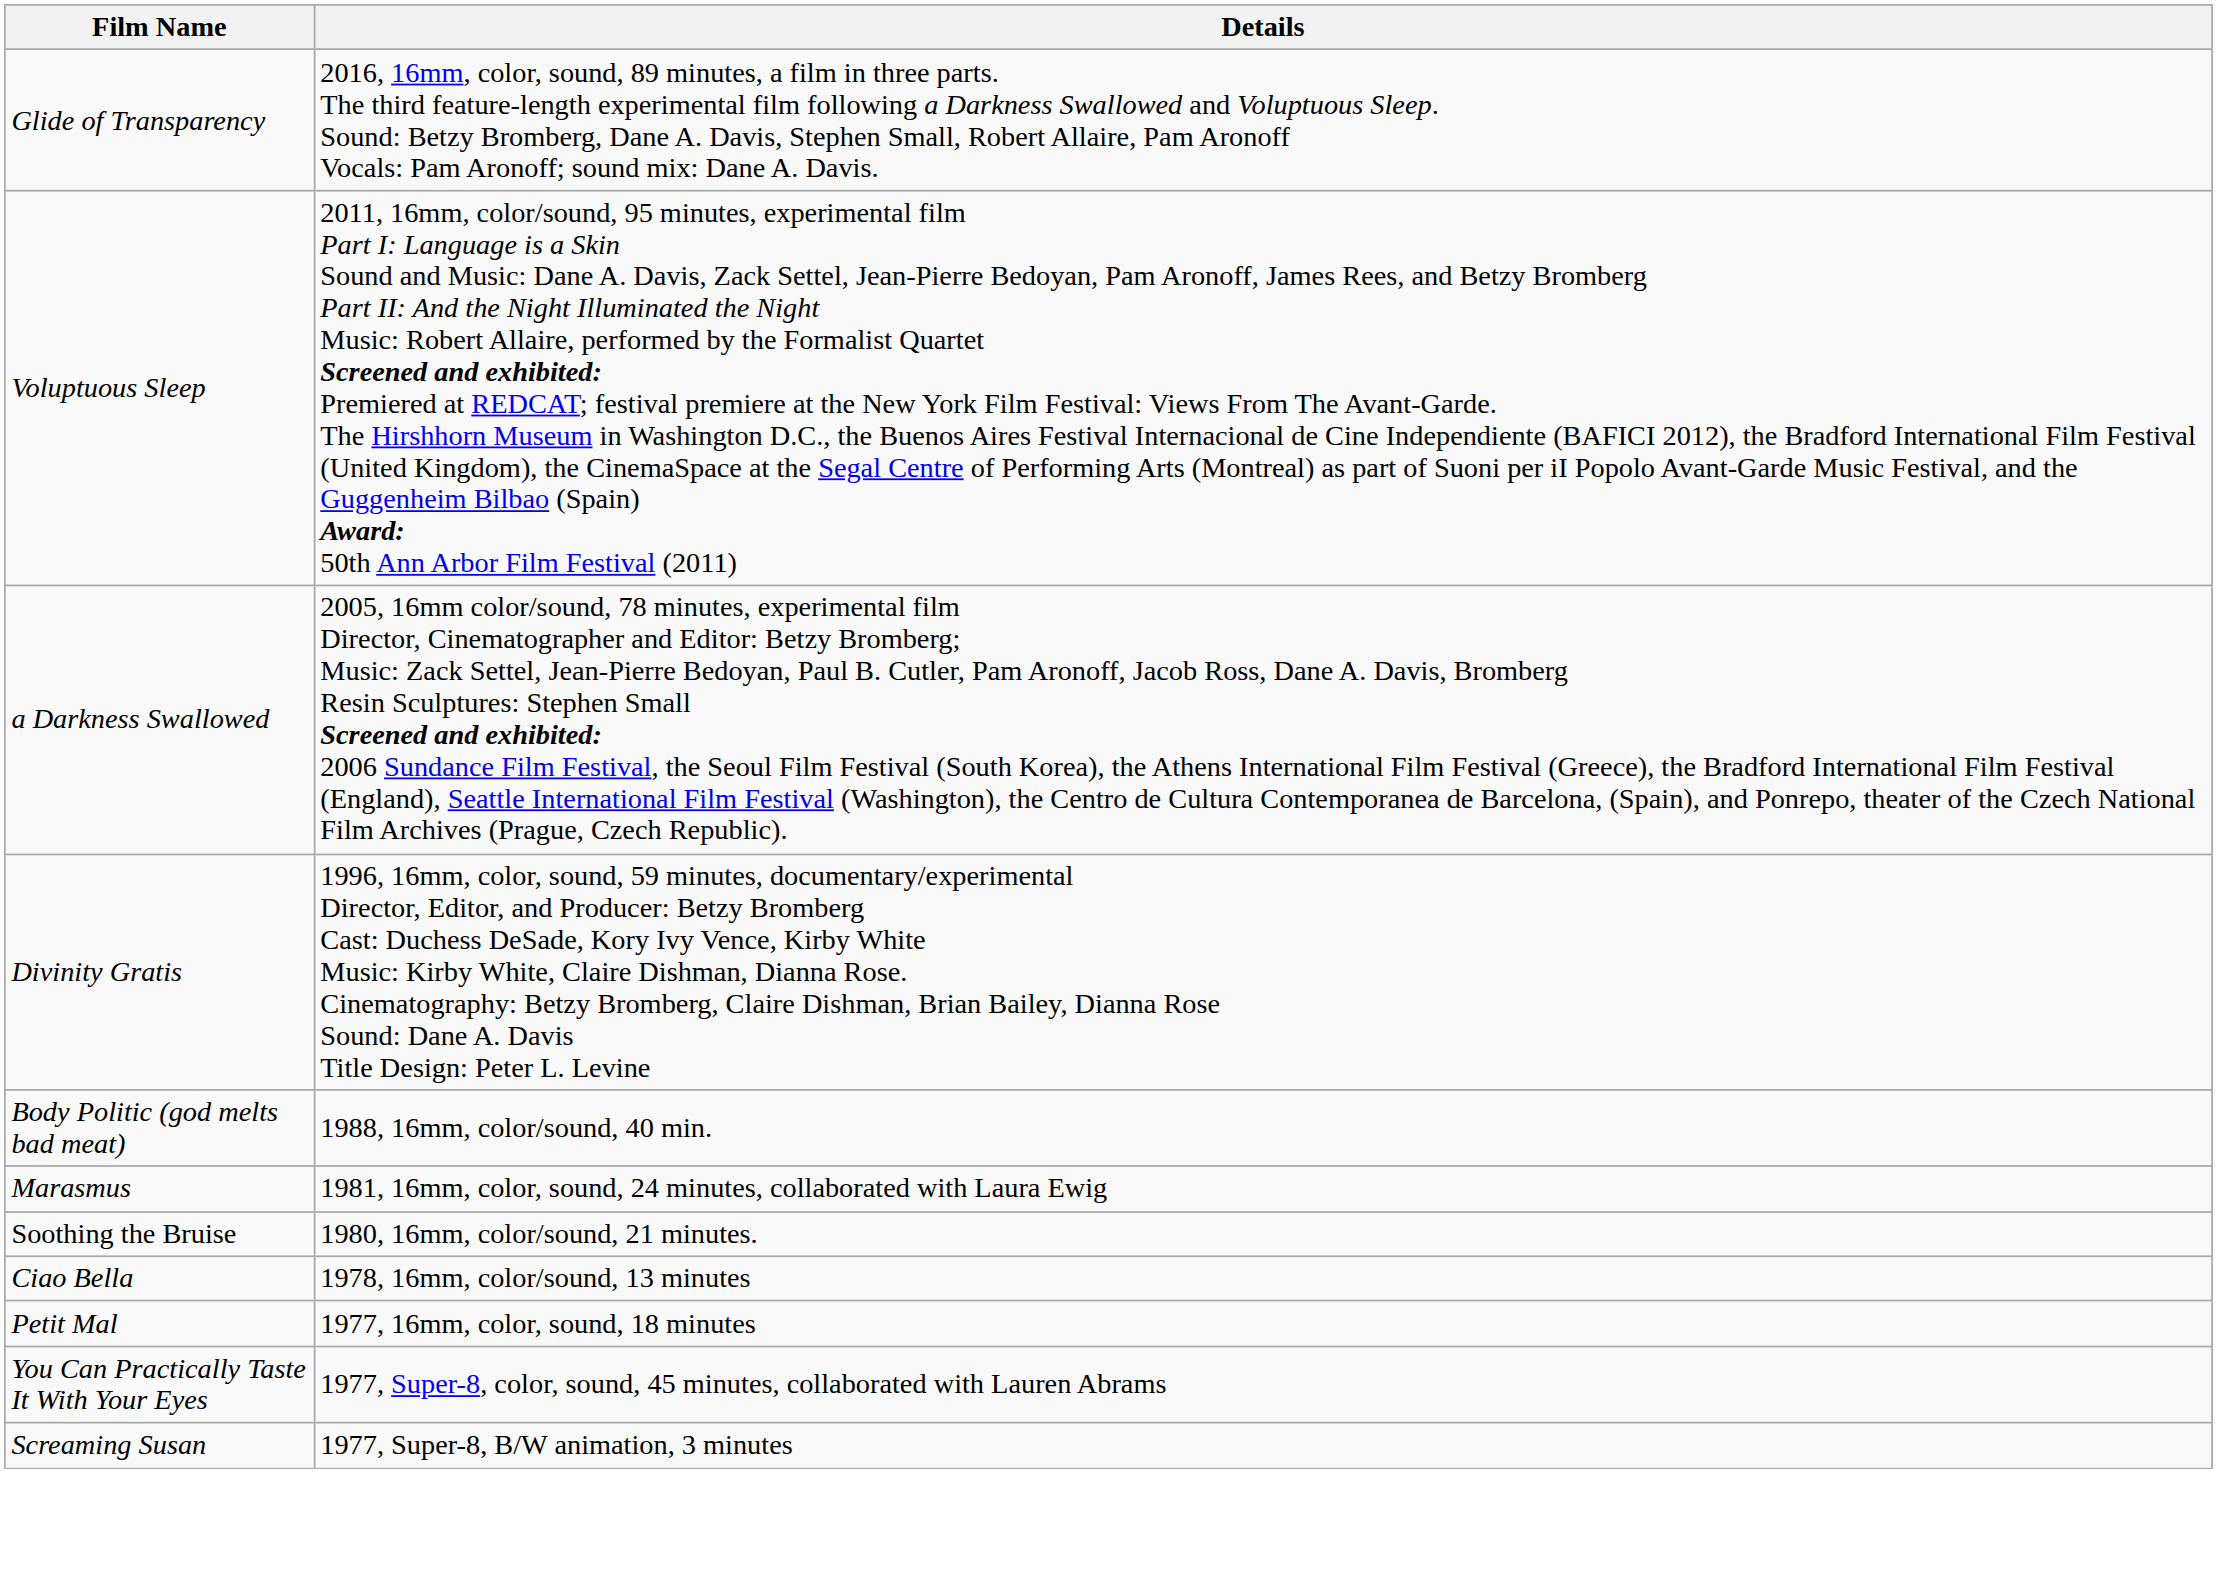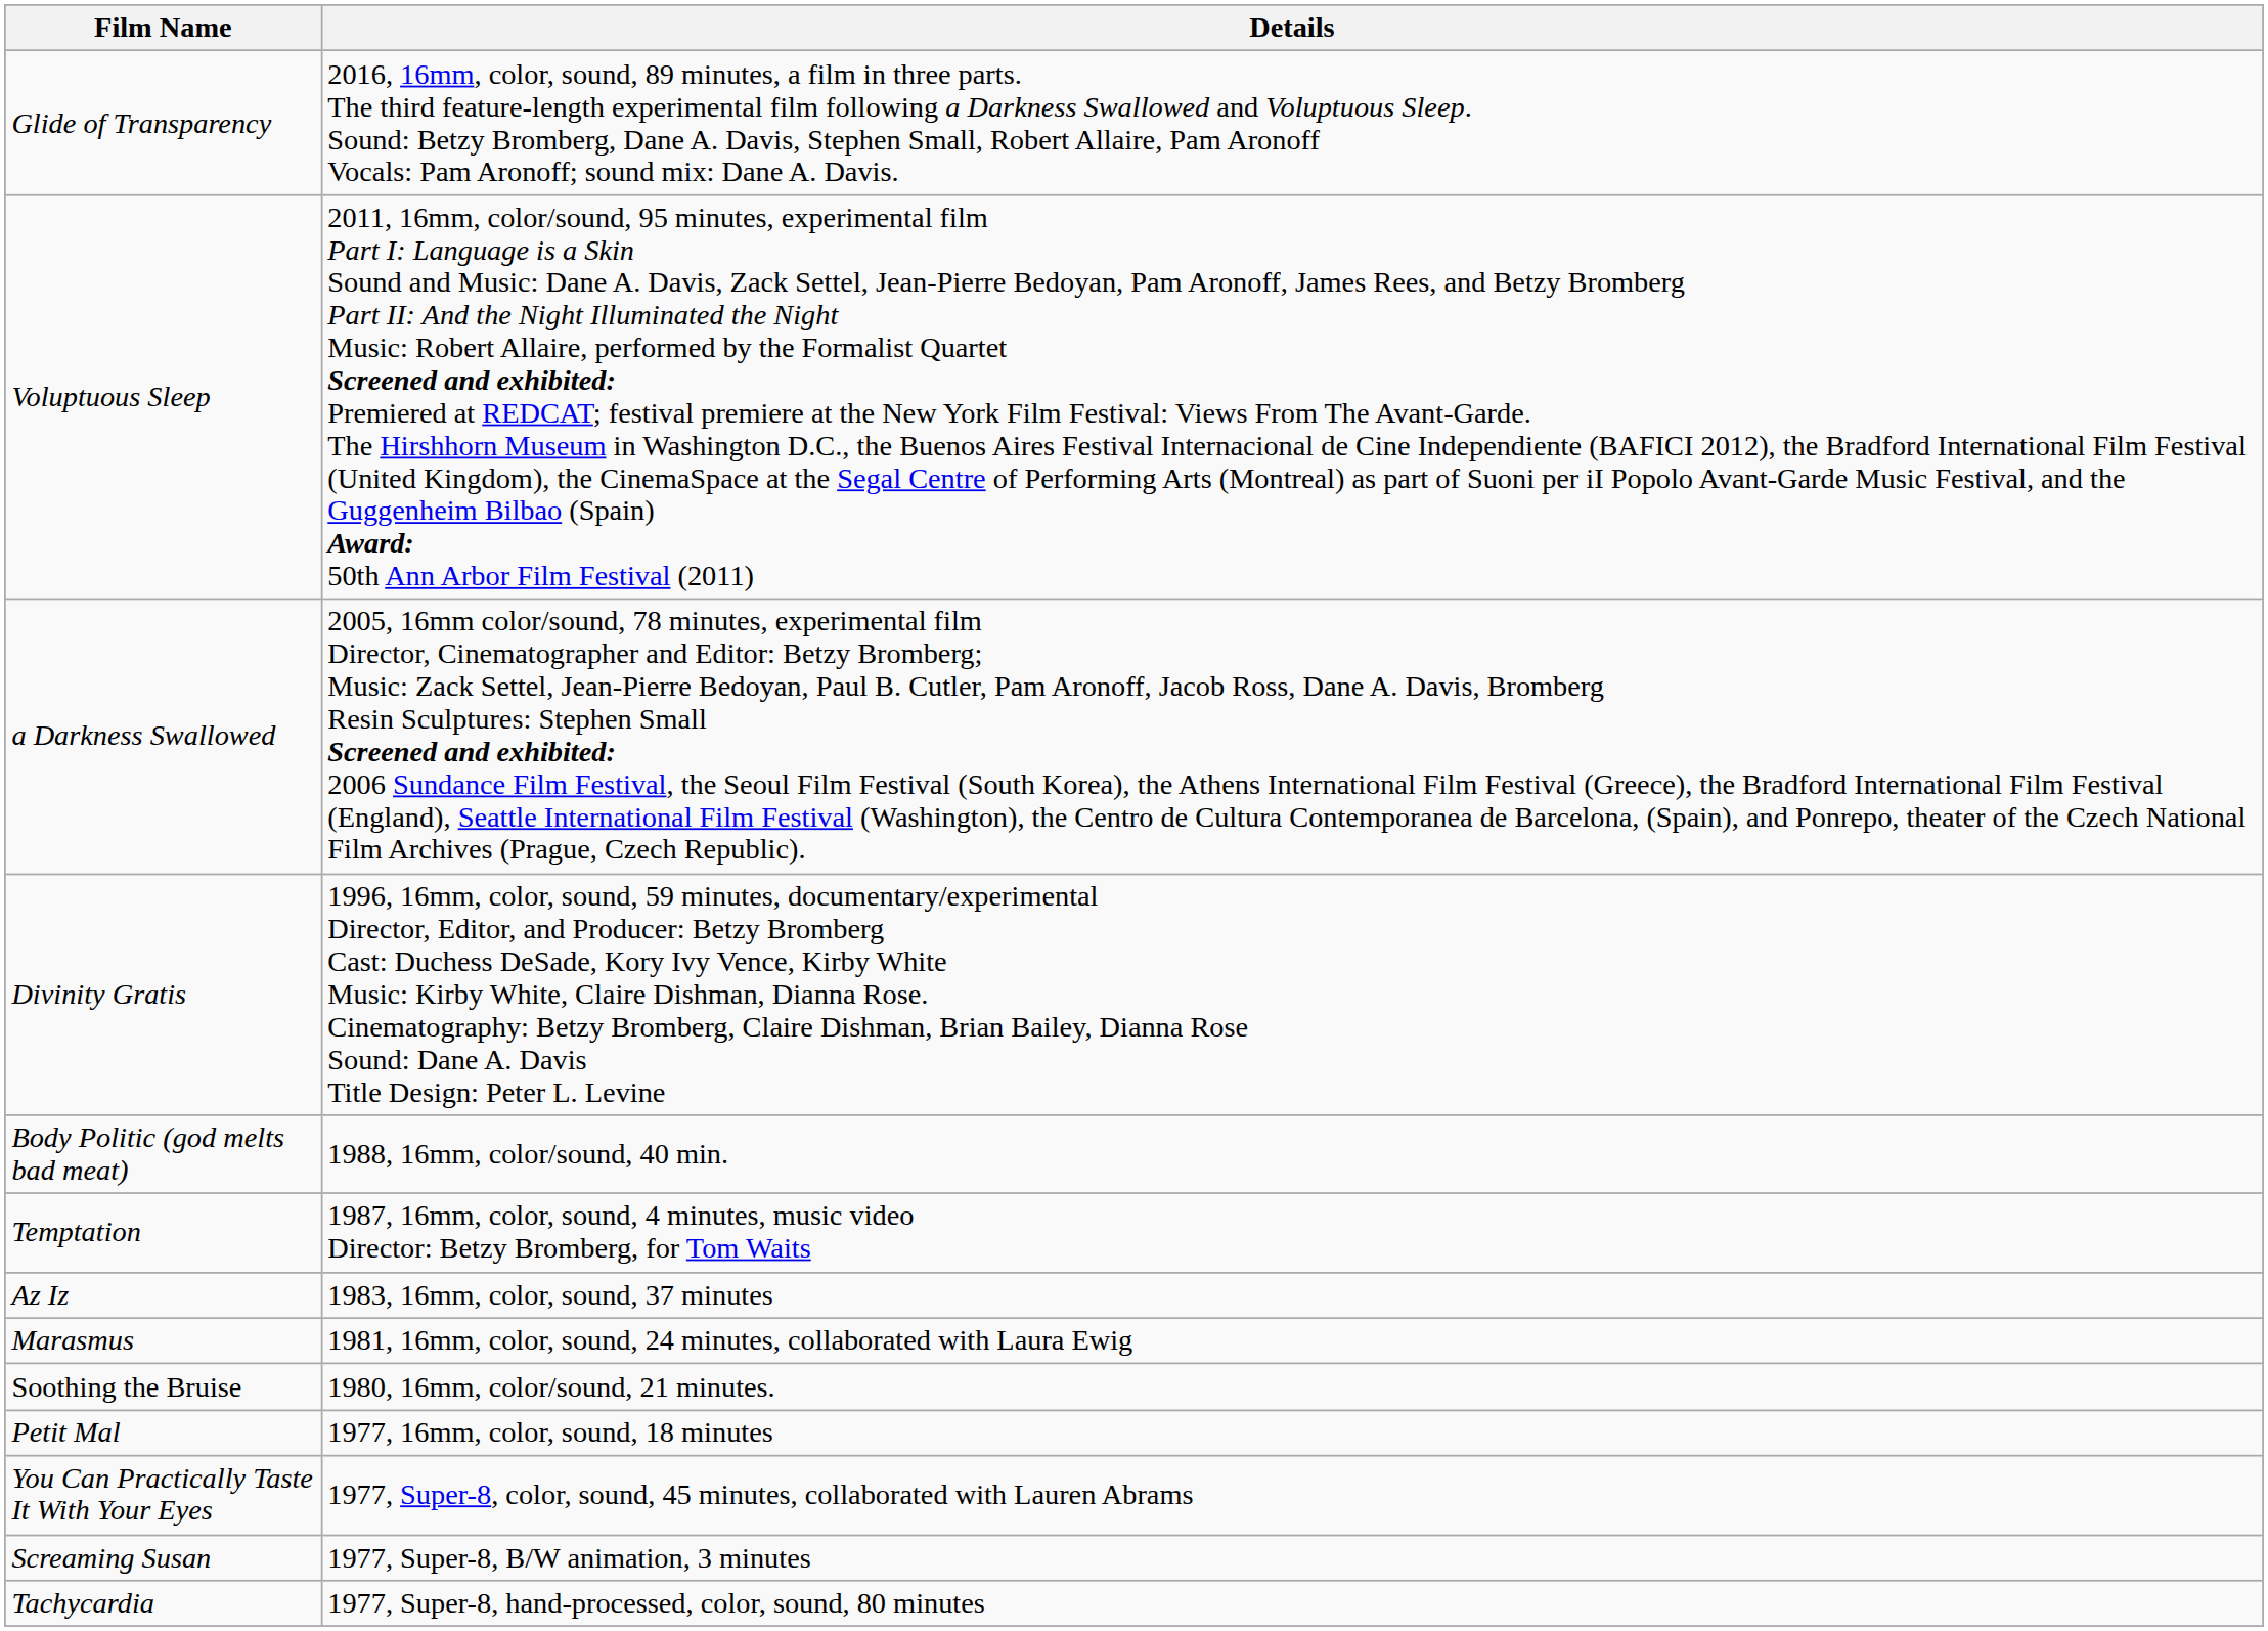 <table class="wikitable">
 <tr>
 <th>Film Name</th>
 <th>Details</th>
 </tr>
 <tr>
 <td><em>Glide of Transparency</em></td>
 <td>2016, <a href='#'>16mm</a>, color, sound, 89 minutes, a film in three parts.<br>The third feature-length experimental film following <em>a Darkness Swallowed</em> and <em>Voluptuous Sleep</em>.<br>Sound: Betzy Bromberg, Dane A. Davis, Stephen Small, Robert Allaire, Pam Aronoff<br>Vocals: Pam Aronoff; sound mix: Dane A. Davis.</td>
 </tr>
 <tr>
 <td><em>Voluptuous Sleep</em></td>
 <td>2011, 16mm, color/sound, 95 minutes, experimental film<br><em>Part I:</em> <em>Language is a Skin</em><br>Sound and Music: Dane A. Davis, Zack Settel, Jean-Pierre Bedoyan, Pam Aronoff, James Rees, and Betzy Bromberg<br><em>Part II: And the Night Illuminated the Night</em><br>Music: Robert Allaire, performed by the Formalist Quartet<br><strong><em>Screened and exhibited:</em></strong><br>Premiered at <a href='#'>REDCAT</a>; festival premiere at the New York Film Festival: Views From The Avant-Garde.<br>The <a href='#'>Hirshhorn Museum</a> in Washington D.C., the Buenos Aires Festival Internacional de Cine Independiente (BAFICI 2012), the Bradford International Film Festival (United Kingdom), the CinemaSpace at the <a href='#'>Segal Centre</a> of Performing Arts (Montreal) as part of Suoni per iI Popolo Avant-Garde Music Festival, and the <a href='#'>Guggenheim Bilbao</a> (Spain)<br><strong><em>Award:</em></strong><br>50th <a href='#'>Ann Arbor Film Festival</a> (2011)</td>
 </tr>
 <tr>
 <td><em>a Darkness Swallowed</em></td>
 <td>2005, 16mm color/sound, 78 minutes, experimental film<br>Director, Cinematographer and Editor: Betzy Bromberg;<br>Music: Zack Settel, Jean-Pierre Bedoyan, Paul B. Cutler, Pam Aronoff, Jacob Ross, Dane A. Davis, Bromberg<br>Resin Sculptures: Stephen Small<br><strong><em>Screened and exhibited:</em></strong><br>2006 <a href='#'>Sundance Film Festival</a>, the Seoul Film Festival (South Korea), the Athens International Film Festival (Greece), the Bradford International Film Festival (England), <a href='#'>Seattle International Film Festival</a> (Washington), the Centro de Cultura Contemporanea de Barcelona, (Spain), and Ponrepo, theater of the Czech National Film Archives (Prague, Czech Republic).</td>
 </tr>
 <tr>
 <td><em>Divinity Gratis</em></td>
 <td>1996, 16mm, color, sound, 59 minutes, documentary/experimental<br>Director, Editor, and Producer: Betzy Bromberg<br>Cast: Duchess DeSade, Kory Ivy Vence, Kirby White<br>Music: Kirby White, Claire Dishman, Dianna Rose.<br>Cinematography: Betzy Bromberg, Claire Dishman, Brian Bailey, Dianna Rose<br>Sound: Dane A. Davis<br>Title Design: Peter L. Levine</td>
 </tr>
 <tr>
 <td><em>Body Politic (god melts bad meat)</em></td>
 <td>1988, 16mm, color/sound, 40 min.</td>
 </tr>
 <tr>
+<td><em>Temptation</em></td>
+<td>1987, 16mm, color, sound, 4 minutes, music video<br>Director: Betzy Bromberg, for <a href='#'>Tom Waits</a></td>
+</tr>
+<tr>
+<td><em>Az Iz</em></td>
+<td>1983, 16mm, color, sound, 37 minutes</td>
+</tr>
+<tr>
 <td><em>Marasmus</em></td>
 <td>1981, 16mm, color, sound, 24 minutes, collaborated with Laura Ewig</td>
 </tr>
 <tr>
 <td>Soothing the Bruise</td>
 <td>1980, 16mm, color/sound, 21 minutes.</td>
-</tr>
-<tr>
-<td><em>Ciao Bella</em></td>
-<td>1978, 16mm, color/sound, 13 minutes</td>
 </tr>
 <tr>
 <td><em>Petit Mal</em></td>
 <td>1977, 16mm, color, sound, 18 minutes</td>
 </tr>
 <tr>
 <td><em>You Can Practically Taste It With Your Eyes</em></td>
 <td>1977, <a href='#'>Super-8</a>, color, sound, 45 minutes, collaborated with Lauren Abrams</td>
 </tr>
 <tr>
 <td><em>Screaming Susan</em></td>
 <td>1977, Super-8, B/W animation, 3 minutes</td>
 </tr>
+<tr>
+<td><em>Tachycardia</em></td>
+<td>1977, Super-8, hand-processed, color, sound, 80 minutes</td>
+</tr>
 </table>
